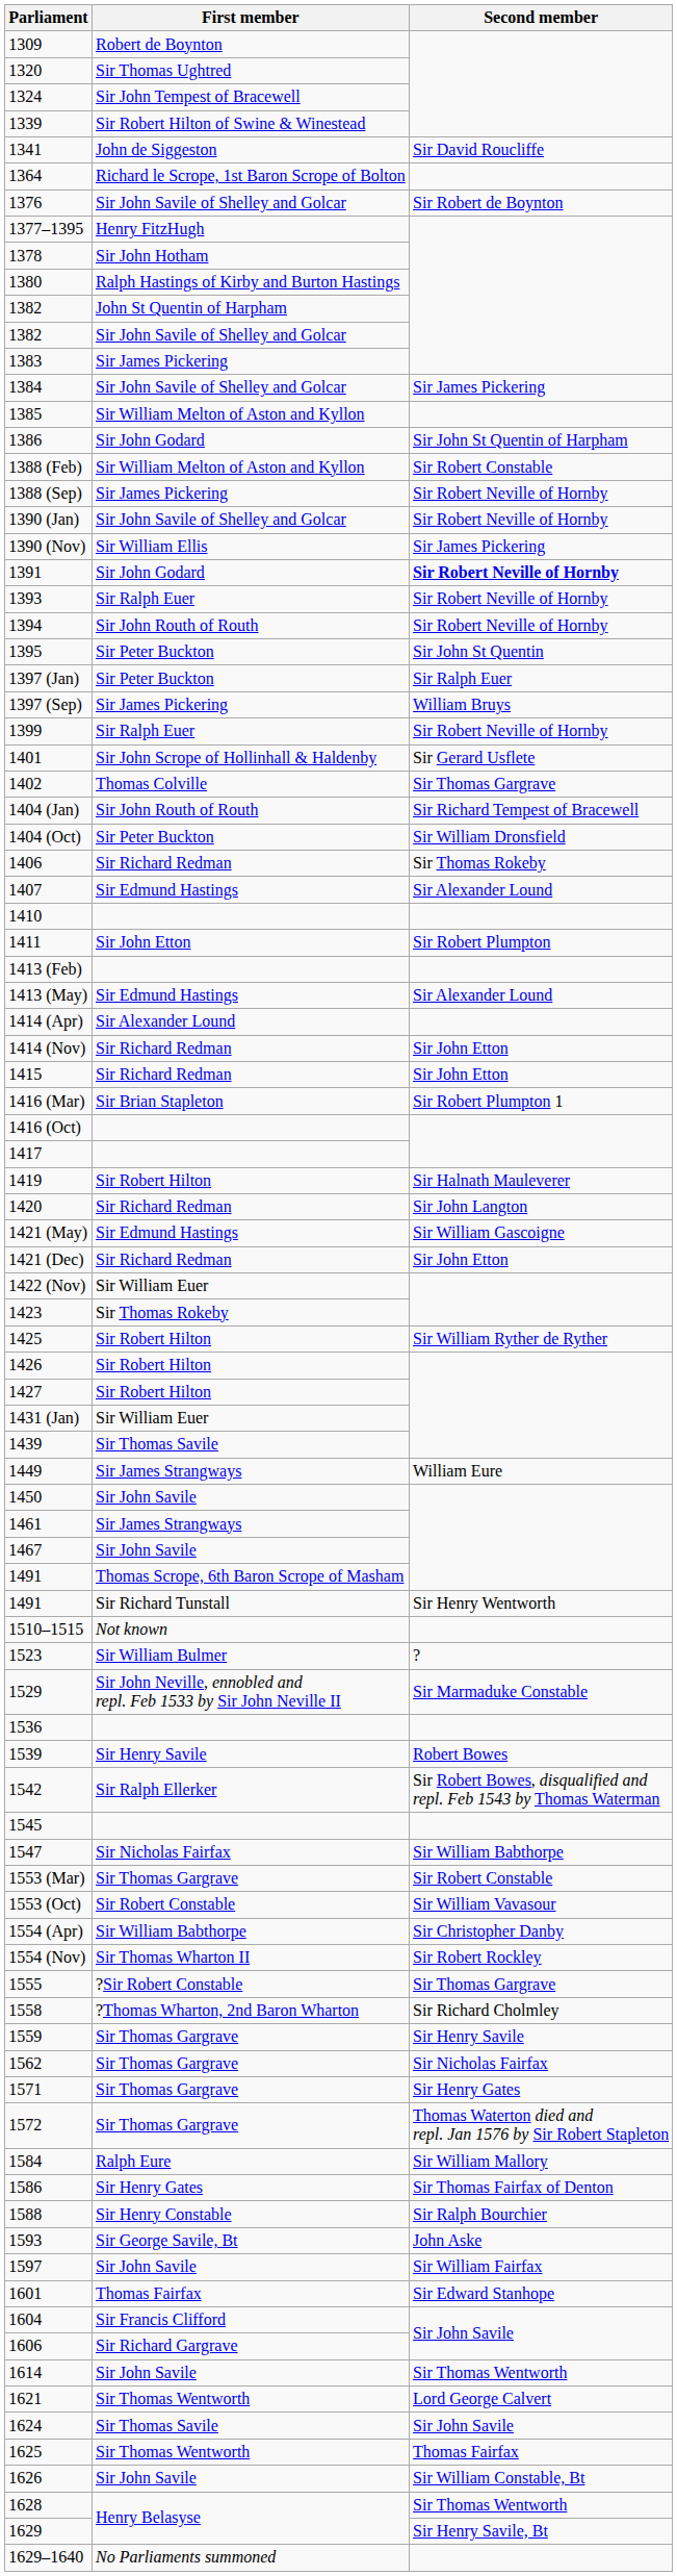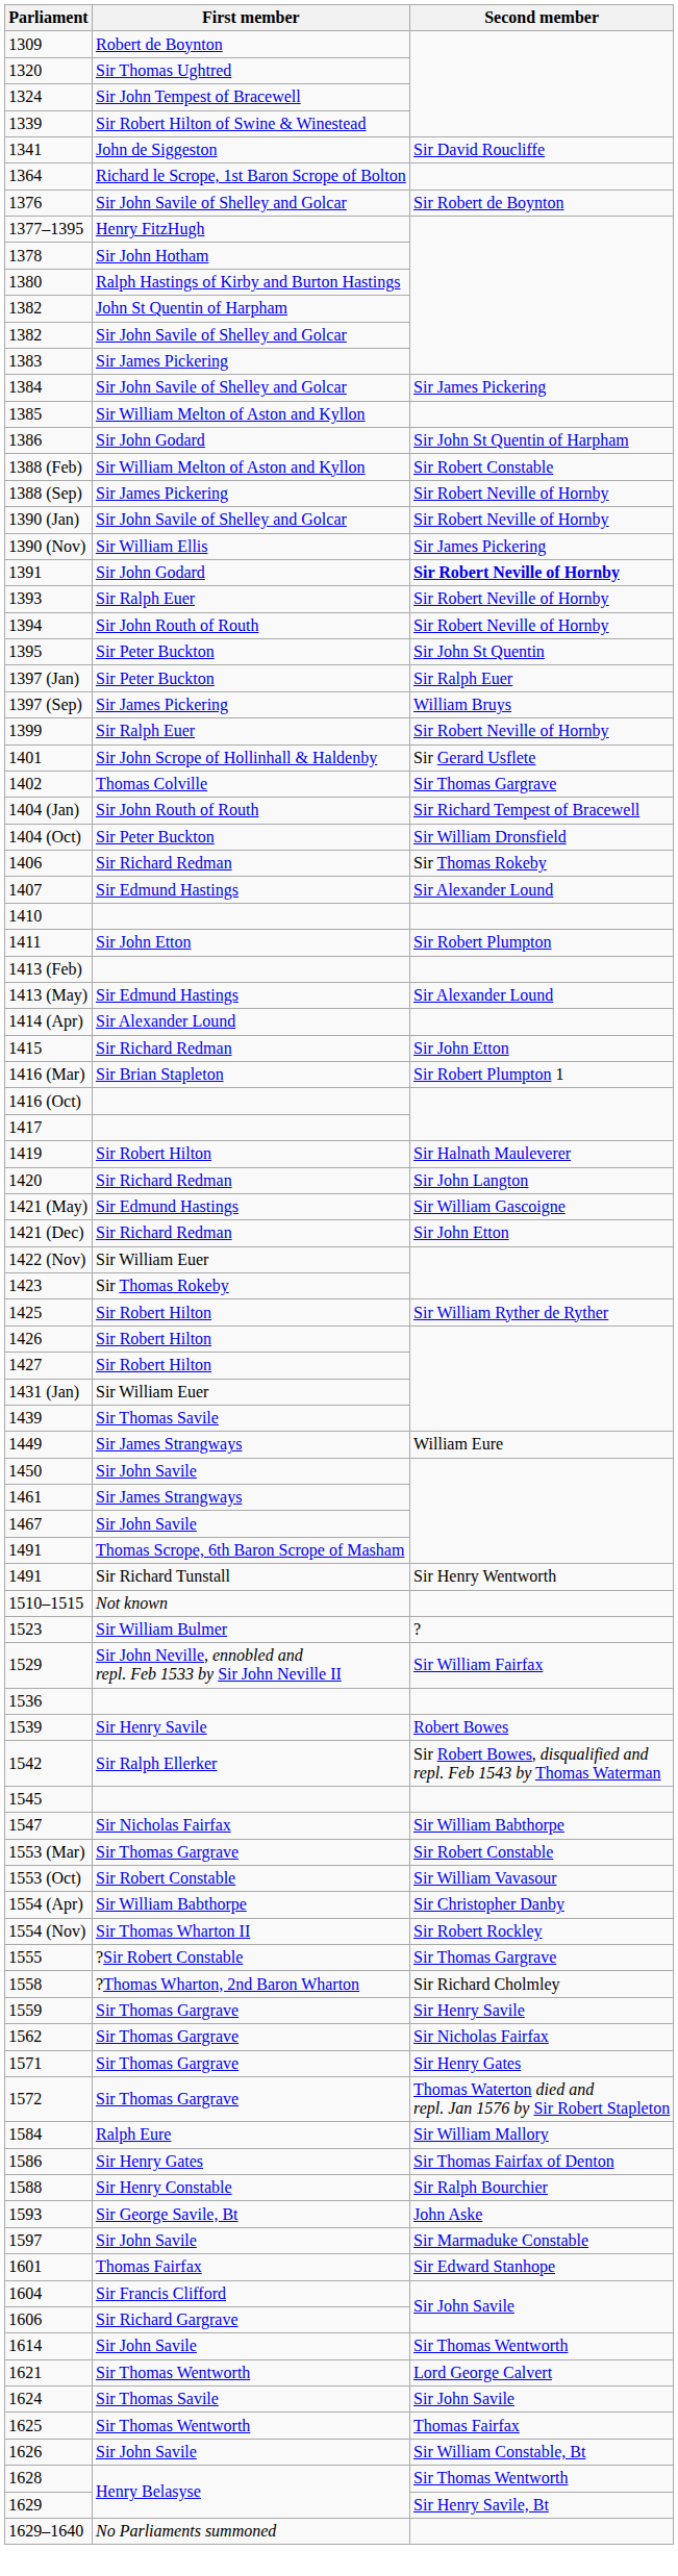 <table class="wikitable">
 <tr>
 <th>Parliament</th>
 <th>First member</th>
 <th>Second member</th>
 </tr>
 <tr>
 <td>1309</td>
 <td><a href='#'>Robert de Boynton</a></td>
 </tr>
 <tr>
 <td>1320</td>
 <td><a href='#'>Sir Thomas Ughtred</a></td>
 </tr>
 <tr>
 <td>1324</td>
 <td><a href='#'>Sir John Tempest of Bracewell</a></td>
 </tr>
 <tr>
 <td>1339</td>
 <td><a href='#'>Sir Robert Hilton of Swine & Winestead</a></td>
 </tr>
 <tr>
 <td>1341</td>
 <td><a href='#'>John de Siggeston</a></td>
 <td><a href='#'>Sir David Roucliffe</a></td>
 </tr>
 <tr>
 <td>1364</td>
 <td><a href='#'>Richard le Scrope, 1st Baron Scrope of Bolton</a></td>
 </tr>
 <tr>
 <td>1376</td>
 <td><a href='#'>Sir John Savile of Shelley and Golcar</a></td>
 <td><a href='#'>Sir Robert de Boynton</a></td>
 </tr>
 <tr>
 <td>1377–1395</td>
 <td><a href='#'>Henry FitzHugh</a></td>
 </tr>
 <tr>
 <td>1378</td>
 <td><a href='#'>Sir John Hotham</a></td>
 </tr>
 <tr>
 <td>1380</td>
 <td><a href='#'>Ralph Hastings of Kirby and Burton Hastings</a></td>
 </tr>
 <tr>
 <td>1382</td>
 <td><a href='#'>John St Quentin of Harpham</a></td>
 </tr>
 <tr>
 <td>1382</td>
 <td><a href='#'>Sir John Savile of Shelley and Golcar</a></td>
 </tr>
 <tr>
 <td>1383</td>
 <td><a href='#'>Sir James Pickering</a></td>
 </tr>
 <tr>
 <td>1384</td>
 <td><a href='#'>Sir John Savile of Shelley and Golcar</a></td>
 <td><a href='#'>Sir James Pickering</a></td>
 </tr>
 <tr>
 <td>1385</td>
 <td><a href='#'>Sir William Melton of Aston and Kyllon</a></td>
 </tr>
 <tr>
 <td>1386</td>
 <td><a href='#'>Sir John Godard</a></td>
 <td><a href='#'>Sir John St Quentin of Harpham</a></td>
 </tr>
 <tr>
 <td>1388 (Feb)</td>
 <td><a href='#'>Sir William Melton of Aston and Kyllon</a></td>
 <td><a href='#'>Sir Robert Constable</a></td>
 </tr>
 <tr>
 <td>1388 (Sep)</td>
 <td><a href='#'>Sir James Pickering</a></td>
 <td><a href='#'>Sir Robert Neville of Hornby</a></td>
 </tr>
 <tr>
 <td>1390 (Jan)</td>
 <td><a href='#'>Sir John Savile of Shelley and Golcar</a></td>
 <td><a href='#'>Sir Robert Neville of Hornby</a></td>
 </tr>
 <tr>
 <td>1390 (Nov)</td>
 <td><a href='#'>Sir William Ellis</a></td>
 <td><a href='#'>Sir James Pickering</a></td>
 </tr>
 <tr>
 <td>1391</td>
 <td><a href='#'>Sir John Godard</a></td>
 <td><strong><a href='#'>Sir Robert Neville of Hornby</a></strong></td>
 </tr>
 <tr>
 <td>1393</td>
 <td><a href='#'>Sir Ralph Euer</a></td>
 <td><a href='#'>Sir Robert Neville of Hornby</a></td>
 </tr>
 <tr>
 <td>1394</td>
 <td><a href='#'>Sir John Routh of Routh</a></td>
 <td><a href='#'>Sir Robert Neville of Hornby</a></td>
 </tr>
 <tr>
 <td>1395</td>
 <td><a href='#'>Sir Peter Buckton</a></td>
 <td><a href='#'>Sir John St Quentin</a></td>
 </tr>
 <tr>
 <td>1397 (Jan)</td>
 <td><a href='#'>Sir Peter Buckton</a></td>
 <td><a href='#'>Sir Ralph Euer</a></td>
 </tr>
 <tr>
 <td>1397 (Sep)</td>
 <td><a href='#'>Sir James Pickering</a></td>
 <td><a href='#'>William Bruys</a></td>
 </tr>
 <tr>
 <td>1399</td>
 <td><a href='#'>Sir Ralph Euer</a></td>
 <td><a href='#'>Sir Robert Neville of Hornby</a></td>
 </tr>
 <tr>
 <td>1401</td>
 <td><a href='#'>Sir John Scrope of Hollinhall & Haldenby</a></td>
 <td>Sir <a href='#'>Gerard Usflete</a></td>
 </tr>
 <tr>
 <td>1402</td>
 <td><a href='#'>Thomas Colville</a></td>
 <td><a href='#'>Sir Thomas Gargrave</a></td>
 </tr>
 <tr>
 <td>1404 (Jan)</td>
 <td><a href='#'>Sir John Routh of Routh</a></td>
 <td><a href='#'>Sir Richard Tempest of Bracewell</a></td>
 </tr>
 <tr>
 <td>1404 (Oct)</td>
 <td><a href='#'>Sir Peter Buckton</a></td>
 <td><a href='#'>Sir William Dronsfield</a></td>
 </tr>
 <tr>
 <td>1406</td>
 <td><a href='#'>Sir Richard Redman</a></td>
 <td>Sir <a href='#'>Thomas Rokeby</a></td>
 </tr>
 <tr>
 <td>1407</td>
 <td><a href='#'>Sir Edmund Hastings</a></td>
 <td><a href='#'>Sir Alexander Lound</a></td>
 </tr>
 <tr>
 <td>1410</td>
 <td></td>
 </tr>
 <tr>
 <td>1411</td>
 <td><a href='#'>Sir John Etton</a></td>
 <td><a href='#'>Sir Robert Plumpton</a></td>
 </tr>
 <tr>
 <td>1413 (Feb)</td>
 <td></td>
 </tr>
 <tr>
 <td>1413 (May)</td>
 <td><a href='#'>Sir Edmund Hastings</a></td>
 <td><a href='#'>Sir Alexander Lound</a></td>
 </tr>
 <tr>
 <td>1414 (Apr)</td>
 <td><a href='#'>Sir Alexander Lound</a></td>
 </tr>
 <tr>
-<td>1414 (Nov)</td>
-<td><a href='#'>Sir Richard Redman</a></td>
-<td><a href='#'>Sir John Etton</a></td>
-</tr>
-<tr>
 <td>1415</td>
 <td><a href='#'>Sir Richard Redman</a></td>
 <td><a href='#'>Sir John Etton</a></td>
 </tr>
 <tr>
 <td>1416 (Mar)</td>
 <td><a href='#'>Sir Brian Stapleton</a></td>
 <td><a href='#'>Sir Robert Plumpton</a> 1</td>
 </tr>
 <tr>
 <td>1416 (Oct)</td>
 <td></td>
 </tr>
 <tr>
 <td>1417</td>
 <td></td>
 </tr>
 <tr>
 <td>1419</td>
 <td><a href='#'>Sir Robert Hilton</a></td>
 <td><a href='#'>Sir Halnath Mauleverer</a></td>
 </tr>
 <tr>
 <td>1420</td>
 <td><a href='#'>Sir Richard Redman</a></td>
 <td><a href='#'>Sir John Langton</a></td>
 </tr>
 <tr>
 <td>1421 (May)</td>
 <td><a href='#'>Sir Edmund Hastings</a></td>
 <td><a href='#'>Sir William Gascoigne</a></td>
 </tr>
 <tr>
 <td>1421 (Dec)</td>
 <td><a href='#'>Sir Richard Redman</a></td>
 <td><a href='#'>Sir John Etton</a></td>
 </tr>
 <tr>
 <td>1422 (Nov)</td>
 <td>Sir William Euer</td>
 </tr>
 <tr>
 <td>1423</td>
 <td>Sir <a href='#'>Thomas Rokeby</a></td>
 </tr>
 <tr>
 <td>1425</td>
 <td><a href='#'>Sir Robert Hilton</a></td>
 <td><a href='#'>Sir William Ryther de Ryther</a></td>
 </tr>
 <tr>
 <td>1426</td>
 <td><a href='#'>Sir Robert Hilton</a></td>
 </tr>
 <tr>
 <td>1427</td>
 <td><a href='#'>Sir Robert Hilton</a></td>
 </tr>
 <tr>
 <td>1431 (Jan)</td>
 <td>Sir William Euer</td>
 </tr>
 <tr>
 <td>1439</td>
 <td><a href='#'>Sir Thomas Savile</a></td>
 </tr>
 <tr>
 <td>1449</td>
 <td><a href='#'>Sir James Strangways</a></td>
 <td>William Eure</td>
 </tr>
 <tr>
 <td>1450</td>
 <td><a href='#'>Sir John Savile</a></td>
 </tr>
 <tr>
 <td>1461</td>
 <td><a href='#'>Sir James Strangways</a></td>
 </tr>
 <tr>
 <td>1467</td>
 <td><a href='#'>Sir John Savile</a></td>
 </tr>
 <tr>
 <td>1491</td>
 <td><a href='#'>Thomas Scrope, 6th Baron Scrope of Masham</a></td>
 </tr>
 <tr>
 <td>1491</td>
 <td>Sir Richard Tunstall</td>
 <td>Sir Henry Wentworth</td>
 </tr>
 <tr>
 <td>1510–1515</td>
 <td><em>Not known</em></td>
 </tr>
 <tr>
 <td>1523</td>
 <td><a href='#'>Sir William Bulmer</a></td>
 <td>?</td>
 </tr>
 <tr>
 <td>1529</td>
 <td><a href='#'>Sir John Neville</a>, <em>ennobled and</em> <br> <em>repl. Feb 1533 by</em> <a href='#'>Sir John Neville II</a></td>
-<td><a href='#'>Sir Marmaduke Constable</a></td>
+<td><a href='#'>Sir William Fairfax</a></td>
 </tr>
 <tr>
 <td>1536</td>
 <td></td>
 </tr>
 <tr>
 <td>1539</td>
 <td><a href='#'>Sir Henry Savile</a></td>
 <td><a href='#'>Robert Bowes</a></td>
 </tr>
 <tr>
 <td>1542</td>
 <td><a href='#'>Sir Ralph Ellerker</a></td>
 <td>Sir <a href='#'>Robert Bowes</a>, <em>disqualified and <br> repl. Feb 1543 by</em> <a href='#'>Thomas Waterman</a></td>
 </tr>
 <tr>
 <td>1545</td>
 <td></td>
 </tr>
 <tr>
 <td>1547</td>
 <td><a href='#'>Sir Nicholas Fairfax</a></td>
 <td><a href='#'>Sir William Babthorpe</a></td>
 </tr>
 <tr>
 <td>1553 (Mar)</td>
 <td><a href='#'>Sir Thomas Gargrave</a></td>
 <td><a href='#'>Sir Robert Constable</a></td>
 </tr>
 <tr>
 <td>1553 (Oct)</td>
 <td><a href='#'>Sir Robert Constable</a></td>
 <td><a href='#'>Sir William Vavasour</a></td>
 </tr>
 <tr>
 <td>1554 (Apr)</td>
 <td><a href='#'>Sir William Babthorpe</a></td>
 <td><a href='#'>Sir Christopher Danby</a></td>
 </tr>
 <tr>
 <td>1554 (Nov)</td>
 <td><a href='#'>Sir Thomas Wharton II</a></td>
 <td><a href='#'>Sir Robert Rockley</a></td>
 </tr>
 <tr>
 <td>1555</td>
 <td>?<a href='#'>Sir Robert Constable</a></td>
 <td><a href='#'>Sir Thomas Gargrave</a></td>
 </tr>
 <tr>
 <td>1558</td>
 <td>?<a href='#'>Thomas Wharton, 2nd Baron Wharton</a></td>
 <td>Sir Richard Cholmley</td>
 </tr>
 <tr>
 <td>1559</td>
 <td><a href='#'>Sir Thomas Gargrave</a></td>
 <td><a href='#'>Sir Henry Savile</a></td>
 </tr>
 <tr>
 <td>1562</td>
 <td><a href='#'>Sir Thomas Gargrave</a></td>
 <td><a href='#'>Sir Nicholas Fairfax</a></td>
 </tr>
 <tr>
 <td>1571</td>
 <td><a href='#'>Sir Thomas Gargrave</a></td>
 <td><a href='#'>Sir Henry Gates</a></td>
 </tr>
 <tr>
 <td>1572</td>
 <td><a href='#'>Sir Thomas Gargrave</a></td>
 <td><a href='#'>Thomas Waterton</a> <em>died and <br> repl. Jan 1576 by</em> <a href='#'>Sir Robert Stapleton</a></td>
 </tr>
 <tr>
 <td>1584</td>
 <td><a href='#'>Ralph Eure</a></td>
 <td><a href='#'>Sir William Mallory</a></td>
 </tr>
 <tr>
 <td>1586</td>
 <td><a href='#'>Sir Henry Gates</a></td>
 <td><a href='#'>Sir Thomas Fairfax of Denton</a></td>
 </tr>
 <tr>
 <td>1588</td>
 <td><a href='#'>Sir Henry Constable</a></td>
 <td><a href='#'>Sir Ralph Bourchier</a></td>
 </tr>
 <tr>
 <td>1593</td>
 <td><a href='#'>Sir George Savile, Bt</a></td>
 <td><a href='#'>John Aske</a></td>
 </tr>
 <tr>
 <td>1597</td>
 <td><a href='#'>Sir John Savile</a></td>
-<td><a href='#'>Sir William Fairfax</a></td>
+<td><a href='#'>Sir Marmaduke Constable</a></td>
 </tr>
 <tr>
 <td>1601</td>
 <td><a href='#'>Thomas Fairfax</a></td>
 <td><a href='#'>Sir Edward Stanhope</a></td>
 </tr>
 <tr>
 <td>1604</td>
 <td><a href='#'>Sir Francis Clifford</a></td>
 <td rowspan = "2"><a href='#'>Sir John Savile</a></td>
 </tr>
 <tr>
 <td>1606</td>
 <td><a href='#'>Sir Richard Gargrave</a></td>
 </tr>
 <tr>
 <td>1614</td>
 <td><a href='#'>Sir John Savile</a></td>
 <td><a href='#'>Sir Thomas Wentworth</a></td>
 </tr>
 <tr>
 <td>1621</td>
 <td><a href='#'>Sir Thomas Wentworth</a></td>
 <td><a href='#'>Lord George Calvert</a></td>
 </tr>
 <tr>
 <td>1624</td>
 <td><a href='#'>Sir Thomas Savile</a></td>
 <td><a href='#'>Sir John Savile</a></td>
 </tr>
 <tr>
 <td>1625</td>
 <td><a href='#'>Sir Thomas Wentworth</a></td>
 <td><a href='#'>Thomas Fairfax</a></td>
 </tr>
 <tr>
 <td>1626</td>
 <td><a href='#'>Sir John Savile</a></td>
 <td><a href='#'>Sir William Constable, Bt</a></td>
 </tr>
 <tr>
 <td>1628</td>
 <td rowspan = "2"><a href='#'>Henry Belasyse</a></td>
 <td><a href='#'>Sir Thomas Wentworth</a></td>
 </tr>
 <tr>
 <td>1629</td>
 <td><a href='#'>Sir Henry Savile, Bt</a></td>
 </tr>
 <tr>
 <td>1629–1640</td>
 <td><em>No Parliaments summoned</em></td>
 </tr>
 </table>
